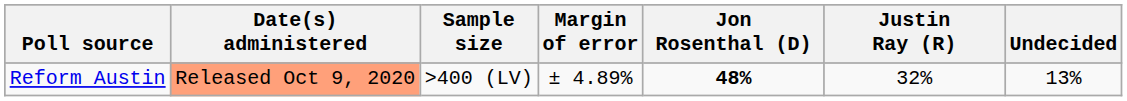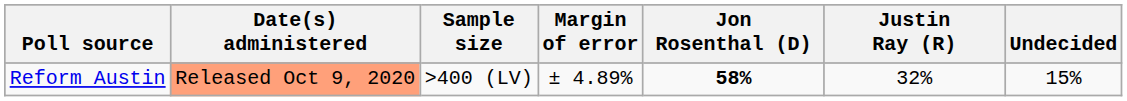 <table class="wikitable" style="font-size:90%;text-align:center;">
 <tr valign=bottom>
 <th>Poll source</th>
 <th>Date(s)<br>administered</th>
 <th>Sample<br>size</th>
 <th>Margin<br>of error</th>
 <th style="width:100px;">Jon<br>Rosenthal (D)</th>
 <th style="width:100px;">Justin<br>Ray (R)</th>
 <th>Undecided</th>
 </tr>
 <tr>
 <td style="text-align:left;"><a href='#'>Reform Austin</a></td>
 <td style="background: lightsalmon;">Released Oct 9, 2020</td>
 <td>>400 (LV)</td>
 <td>± 4.89%</td>
-<td><strong>48%</strong></td>
+<td><strong>58%</strong></td>
 <td>32%</td>
-<td>13%</td>
+<td>15%</td>
 </tr>
 </table>
